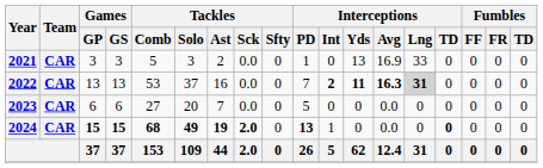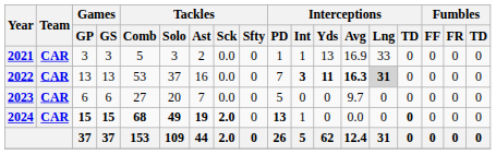 <table class="wikitable" style="text-align:center;">
 <tr>
 <th rowspan="2">Year</th>
 <th rowspan="2">Team</th>
 <th colspan="2">Games</th>
 <th colspan="5">Tackles</th>
 <th colspan="6">Interceptions</th>
 <th colspan="3">Fumbles</th>
 </tr>
 <tr>
 <th>GP</th>
 <th>GS</th>
 <th>Comb</th>
 <th>Solo</th>
 <th>Ast</th>
 <th>Sck</th>
 <th>Sfty</th>
 <th>PD</th>
 <th>Int</th>
 <th>Yds</th>
 <th>Avg</th>
 <th>Lng</th>
 <th>TD</th>
 <th>FF</th>
 <th>FR</th>
 <th>TD</th>
 </tr>
 <tr>
 <th><a href='#'>2021</a></th>
 <th><a href='#'>CAR</a></th>
 <td>3</td>
 <td>3</td>
 <td>5</td>
 <td>3</td>
 <td>2</td>
 <td>0.0</td>
 <td>0</td>
 <td>1</td>
-<td>0</td>
+<td>1</td>
 <td>13</td>
 <td>16.9</td>
 <td>33</td>
 <td>0</td>
 <td>0</td>
 <td>0</td>
 <td>0</td>
 </tr>
 <tr>
 <th><a href='#'>2022</a></th>
 <th><a href='#'>CAR</a></th>
 <td>13</td>
 <td>13</td>
 <td>53</td>
 <td>37</td>
 <td>16</td>
 <td>0.0</td>
 <td>0</td>
 <td>7</td>
-<td><strong>2</strong></td>
+<td><strong>3</strong></td>
 <td><strong>11</strong></td>
 <td><strong>16.3</strong></td>
 <td style="background: lightgrey;"><strong>31</strong></td>
 <td>0</td>
 <td>0</td>
 <td>0</td>
 <td>0</td>
 </tr>
 <tr>
 <th><a href='#'>2023</a></th>
 <th><a href='#'>CAR</a></th>
 <td>6</td>
 <td>6</td>
 <td>27</td>
 <td>20</td>
 <td>7</td>
 <td>0.0</td>
 <td>0</td>
 <td>5</td>
 <td>0</td>
 <td>0</td>
-<td>0.0</td>
+<td>9.7</td>
 <td>0</td>
 <td>0</td>
 <td>0</td>
 <td>0</td>
 <td>0</td>
 </tr>
 <tr>
 <th><a href='#'>2024</a></th>
 <th><a href='#'>CAR</a></th>
 <td><strong>15</strong></td>
 <td><strong>15</strong></td>
 <td><strong>68</strong></td>
 <td><strong>49</strong></td>
 <td><strong>19</strong></td>
 <td><strong>2.0</strong></td>
 <td>0</td>
 <td><strong>13</strong></td>
 <td>1</td>
 <td>0</td>
 <td>0.0</td>
 <td>0</td>
 <td><strong>0</strong></td>
 <td>0</td>
 <td>0</td>
 <td>0</td>
 </tr>
 <tr>
 <th colspan="2"></th>
 <th>37</th>
 <th>37</th>
 <th>153</th>
 <th>109</th>
 <th>44</th>
 <th>2.0</th>
 <th>0</th>
 <th>26</th>
 <th>5</th>
 <th>62</th>
 <th>12.4</th>
 <th>31</th>
 <th>0</th>
 <th>0</th>
 <th>0</th>
 <th>0</th>
 </tr>
 <tr>
 </tr>
 </table>
